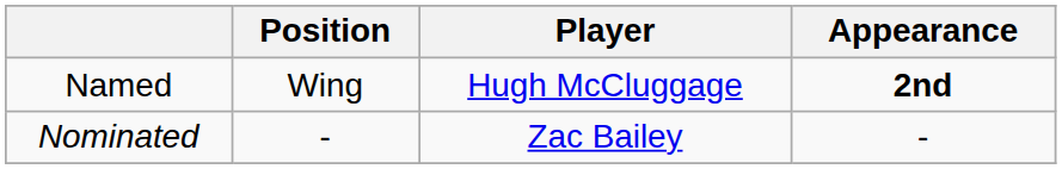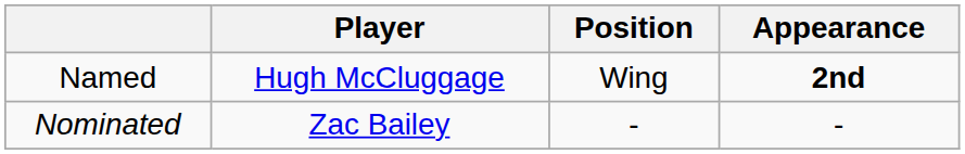 <table class="wikitable" style="text-align:center; font-size:100%; width:40%;">
 <tr>
 <th></th>
+<th>Player</th>
 <th>Position</th>
-<th>Player</th>
 <th>Appearance</th>
 </tr>
 <tr>
 <td>Named</td>
+<td><a href='#'>Hugh McCluggage</a></td>
 <td>Wing</td>
-<td><a href='#'>Hugh McCluggage</a></td>
 <td><strong>2nd</strong></td>
 </tr>
 <tr>
 <td><em>Nominated</em></td>
+<td><a href='#'>Zac Bailey</a></td>
 <td>-</td>
-<td><a href='#'>Zac Bailey</a></td>
 <td>-</td>
 </tr>
 </table>
